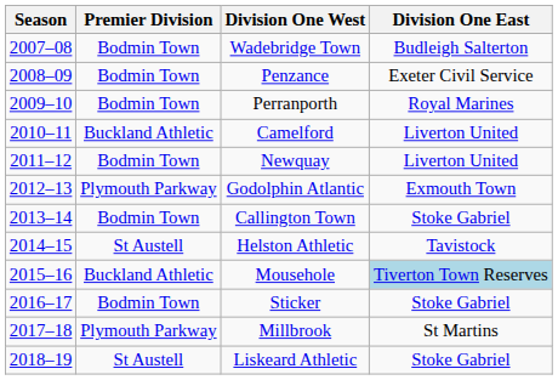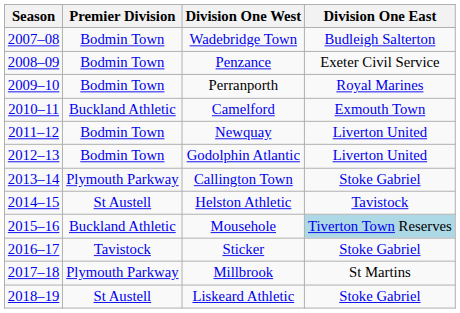 <table class="wikitable" style="text-align: center">
 <tr>
 <th>Season</th>
 <th>Premier Division</th>
 <th>Division One West</th>
 <th>Division One East</th>
 </tr>
 <tr>
 <td><a href='#'>2007–08</a></td>
 <td><a href='#'>Bodmin Town</a></td>
 <td><a href='#'>Wadebridge Town</a></td>
 <td><a href='#'>Budleigh Salterton</a></td>
 </tr>
 <tr>
 <td><a href='#'>2008–09</a></td>
 <td><a href='#'>Bodmin Town</a></td>
 <td><a href='#'>Penzance</a></td>
 <td>Exeter Civil Service</td>
 </tr>
 <tr>
 <td><a href='#'>2009–10</a></td>
 <td><a href='#'>Bodmin Town</a></td>
 <td>Perranporth</td>
 <td><a href='#'>Royal Marines</a></td>
 </tr>
 <tr>
 <td><a href='#'>2010–11</a></td>
 <td><a href='#'>Buckland Athletic</a></td>
 <td><a href='#'>Camelford</a></td>
-<td><a href='#'>Liverton United</a></td>
+<td><a href='#'>Exmouth Town</a></td>
 </tr>
 <tr>
 <td><a href='#'>2011–12</a></td>
 <td><a href='#'>Bodmin Town</a></td>
 <td><a href='#'>Newquay</a></td>
 <td><a href='#'>Liverton United</a></td>
 </tr>
 <tr>
 <td><a href='#'>2012–13</a></td>
-<td><a href='#'>Plymouth Parkway</a></td>
+<td><a href='#'>Bodmin Town</a></td>
 <td><a href='#'>Godolphin Atlantic</a></td>
-<td><a href='#'>Exmouth Town</a></td>
+<td><a href='#'>Liverton United</a></td>
 </tr>
 <tr>
 <td><a href='#'>2013–14</a></td>
-<td><a href='#'>Bodmin Town</a></td>
+<td><a href='#'>Plymouth Parkway</a></td>
 <td><a href='#'>Callington Town</a></td>
 <td><a href='#'>Stoke Gabriel</a></td>
 </tr>
 <tr>
 <td><a href='#'>2014–15</a></td>
 <td><a href='#'>St Austell</a></td>
 <td><a href='#'>Helston Athletic</a></td>
 <td><a href='#'>Tavistock</a></td>
 </tr>
 <tr>
 <td><a href='#'>2015–16</a></td>
 <td><a href='#'>Buckland Athletic</a></td>
 <td><a href='#'>Mousehole</a></td>
 <td style="background: lightblue;"><a href='#'>Tiverton Town</a> Reserves</td>
 </tr>
 <tr>
 <td><a href='#'>2016–17</a></td>
-<td><a href='#'>Bodmin Town</a></td>
+<td><a href='#'>Tavistock</a></td>
 <td><a href='#'>Sticker</a></td>
 <td><a href='#'>Stoke Gabriel</a></td>
 </tr>
 <tr>
 <td><a href='#'>2017–18</a></td>
 <td><a href='#'>Plymouth Parkway</a></td>
 <td><a href='#'>Millbrook</a></td>
 <td>St Martins</td>
 </tr>
 <tr>
 <td><a href='#'>2018–19</a></td>
 <td><a href='#'>St Austell</a></td>
 <td><a href='#'>Liskeard Athletic</a></td>
 <td><a href='#'>Stoke Gabriel</a></td>
 </tr>
 </table>
